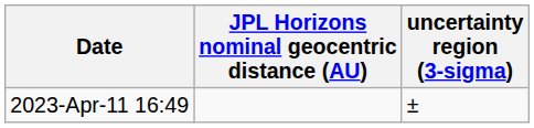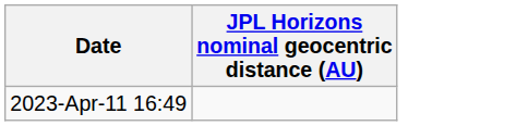 <table class="wikitable" style="font-size: 0.9em;">
 <tr>
 <th>Date</th>
 <th><a href='#'>JPL Horizons</a><br><a href='#'>nominal</a> geocentric<br>distance (<a href='#'>AU</a>)</th>
-<th>uncertainty<br>region<br>(<a href='#'>3-sigma</a>)</th>
 </tr>
 <tr>
 <td>2023-Apr-11 16:49</td>
 <td></td>
-<td>±</td>
 </tr>
 </table>
